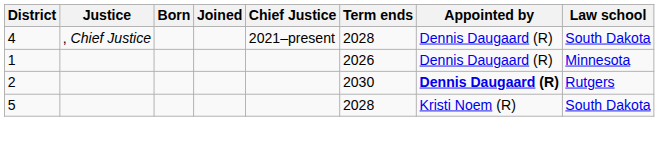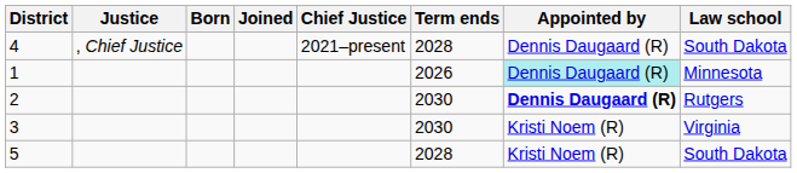 <table class="wikitable sortable">
 <tr>
 <th>District</th>
 <th>Justice</th>
 <th>Born</th>
 <th>Joined</th>
 <th>Chief Justice</th>
 <th>Term ends</th>
 <th>Appointed by</th>
 <th>Law school</th>
 </tr>
 <tr>
 <td>4</td>
 <td>, <em>Chief Justice</em></td>
 <td></td>
 <td></td>
 <td>2021–present</td>
 <td>2028</td>
 <td><a href='#'>Dennis Daugaard</a> (R)</td>
 <td><a href='#'>South Dakota</a></td>
 </tr>
 <tr>
 <td>1</td>
 <td></td>
 <td></td>
 <td></td>
 <td align="center"></td>
 <td>2026</td>
-<td><a href='#'>Dennis Daugaard</a> (R)</td>
+<td style="background: paleturquoise;"><a href='#'>Dennis Daugaard</a> (R)</td>
 <td><a href='#'>Minnesota</a></td>
 </tr>
 <tr>
 <td>2</td>
 <td></td>
 <td></td>
 <td></td>
 <td align="center"></td>
 <td>2030</td>
 <td><strong><a href='#'>Dennis Daugaard</a> (R)</strong></td>
 <td><a href='#'>Rutgers</a></td>
 </tr>
 <tr>
+<td>3</td>
+<td></td>
+<td></td>
+<td></td>
+<td align="center"></td>
+<td>2030</td>
+<td><a href='#'>Kristi Noem</a> (R)</td>
+<td><a href='#'>Virginia</a></td>
+</tr>
+<tr>
 <td>5</td>
 <td></td>
 <td></td>
 <td></td>
 <td align="center"></td>
 <td>2028</td>
 <td><a href='#'>Kristi Noem</a> (R)</td>
 <td><a href='#'>South Dakota</a></td>
 </tr>
 </table>
